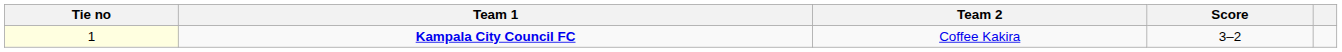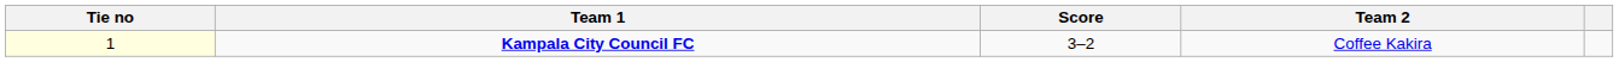 <table class="wikitable" style="text-align:center; width:80%; font-size:100%">
 <tr>
 <th style= width="80px">Tie no</th>
 <th style= width="300px">Team 1</th>
+<th style= width="80px">Score</th>
 <th style= width="300px">Team 2</th>
-<th style= width="80px">Score</th>
 <th style= width="300px"></th>
 </tr>
 <tr>
 <td style="background: lightyellow;">1</td>
 <td><strong><a href='#'>Kampala City Council FC</a></strong></td>
+<td>3–2</td>
 <td><a href='#'>Coffee Kakira</a></td>
-<td>3–2</td>
 <td></td>
 </tr>
 </table>
